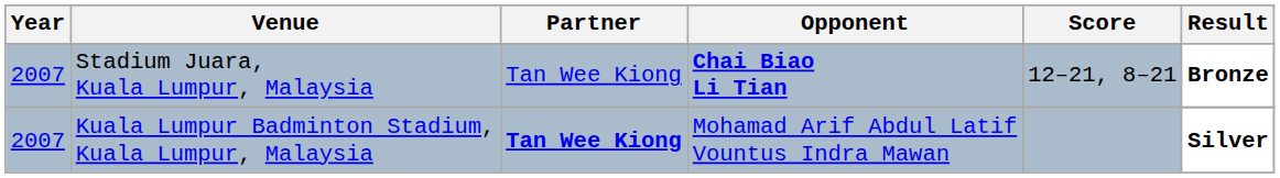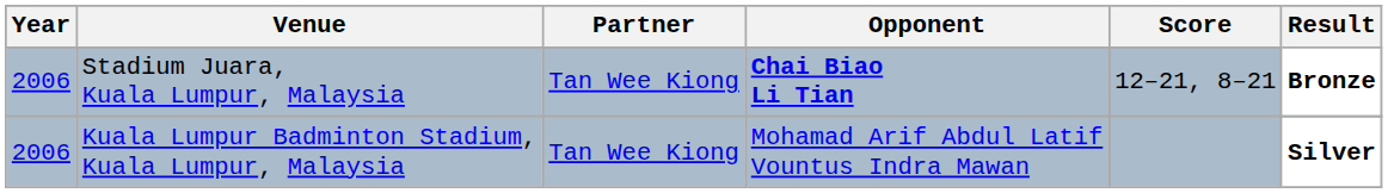 <table class="sortable wikitable" style="font-size: 90%;">
 <tr>
 <th>Year</th>
 <th>Venue</th>
 <th>Partner</th>
 <th>Opponent</th>
 <th>Score</th>
 <th>Result</th>
 </tr>
 <tr style="background:#AABBCC">
-<td align="center"><a href='#'>2007</a></td>
+<td align="center"><a href='#'>2006</a></td>
 <td align="left">Stadium Juara,<br><a href='#'>Kuala Lumpur</a>, <a href='#'>Malaysia</a></td>
 <td align="left"> <a href='#'>Tan Wee Kiong</a></td>
 <td align="left"><strong> <a href='#'>Chai Biao</a> <br>  <a href='#'>Li Tian</a></strong></td>
 <td align="left">12–21, 8–21</td>
 <td style="text-align:left; background:white"> <strong>Bronze</strong></td>
 </tr>
 <tr>
 </tr>
 <tr style="background:#AABBCC">
-<td align="center"><a href='#'>2007</a></td>
+<td align="center"><a href='#'>2006</a></td>
 <td align="left"><a href='#'>Kuala Lumpur Badminton Stadium</a>,<br><a href='#'>Kuala Lumpur</a>, <a href='#'>Malaysia</a></td>
-<td align="left"><strong> <a href='#'>Tan Wee Kiong</a></strong></td>
+<td align="left"> <a href='#'>Tan Wee Kiong</a></td>
 <td align="left"> <a href='#'>Mohamad Arif Abdul Latif</a> <br>  <a href='#'>Vountus Indra Mawan</a></td>
 <td align="left"></td>
 <td style="text-align:left; background:white"> <strong>Silver</strong></td>
 </tr>
 </table>
